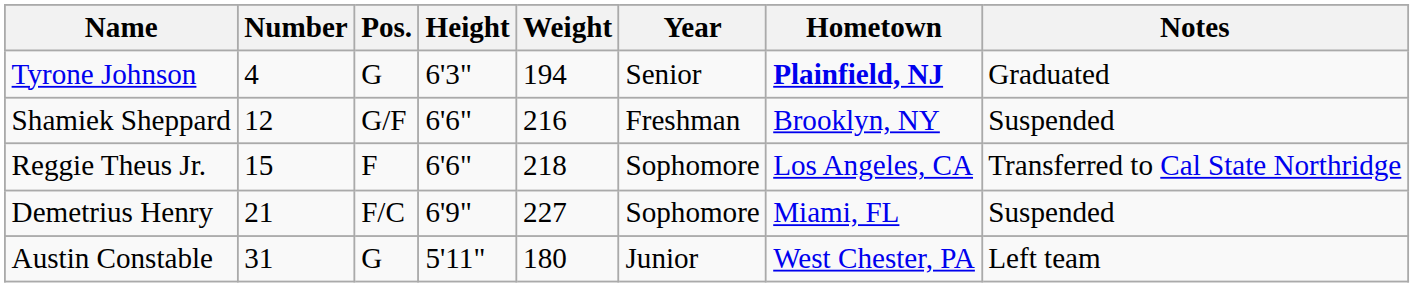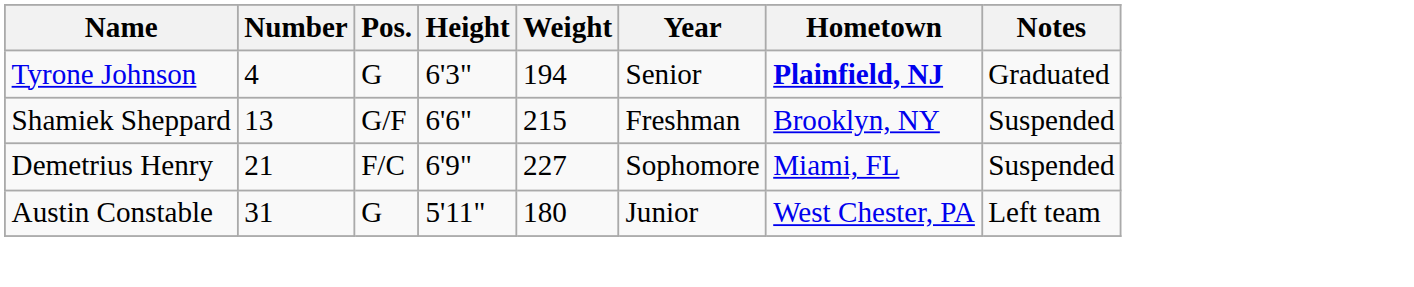 <table class="wikitable sortable" border="1">
 <tr>
 <th>Name</th>
 <th>Number</th>
 <th>Pos.</th>
 <th>Height</th>
 <th>Weight</th>
 <th>Year</th>
 <th>Hometown</th>
 <th class="unsortable">Notes</th>
 </tr>
 <tr>
 <td><a href='#'>Tyrone Johnson</a></td>
 <td>4</td>
 <td>G</td>
 <td>6'3"</td>
 <td>194</td>
 <td>Senior</td>
 <td><strong><a href='#'>Plainfield, NJ</a></strong></td>
 <td>Graduated</td>
 </tr>
 <tr>
 <td>Shamiek Sheppard</td>
-<td>12</td>
+<td>13</td>
 <td>G/F</td>
 <td>6'6"</td>
-<td>216</td>
+<td>215</td>
 <td>Freshman</td>
 <td><a href='#'>Brooklyn, NY</a></td>
 <td>Suspended</td>
-</tr>
-<tr>
-<td>Reggie Theus Jr.</td>
-<td>15</td>
-<td>F</td>
-<td>6'6"</td>
-<td>218</td>
-<td>Sophomore</td>
-<td><a href='#'>Los Angeles, CA</a></td>
-<td>Transferred to <a href='#'>Cal State Northridge</a></td>
 </tr>
 <tr>
 <td>Demetrius Henry</td>
 <td>21</td>
 <td>F/C</td>
 <td>6'9"</td>
 <td>227</td>
 <td>Sophomore</td>
 <td><a href='#'>Miami, FL</a></td>
 <td>Suspended</td>
 </tr>
 <tr>
 <td>Austin Constable</td>
 <td>31</td>
 <td>G</td>
 <td>5'11"</td>
 <td>180</td>
 <td>Junior</td>
 <td><a href='#'>West Chester, PA</a></td>
 <td>Left team</td>
 </tr>
 </table>
